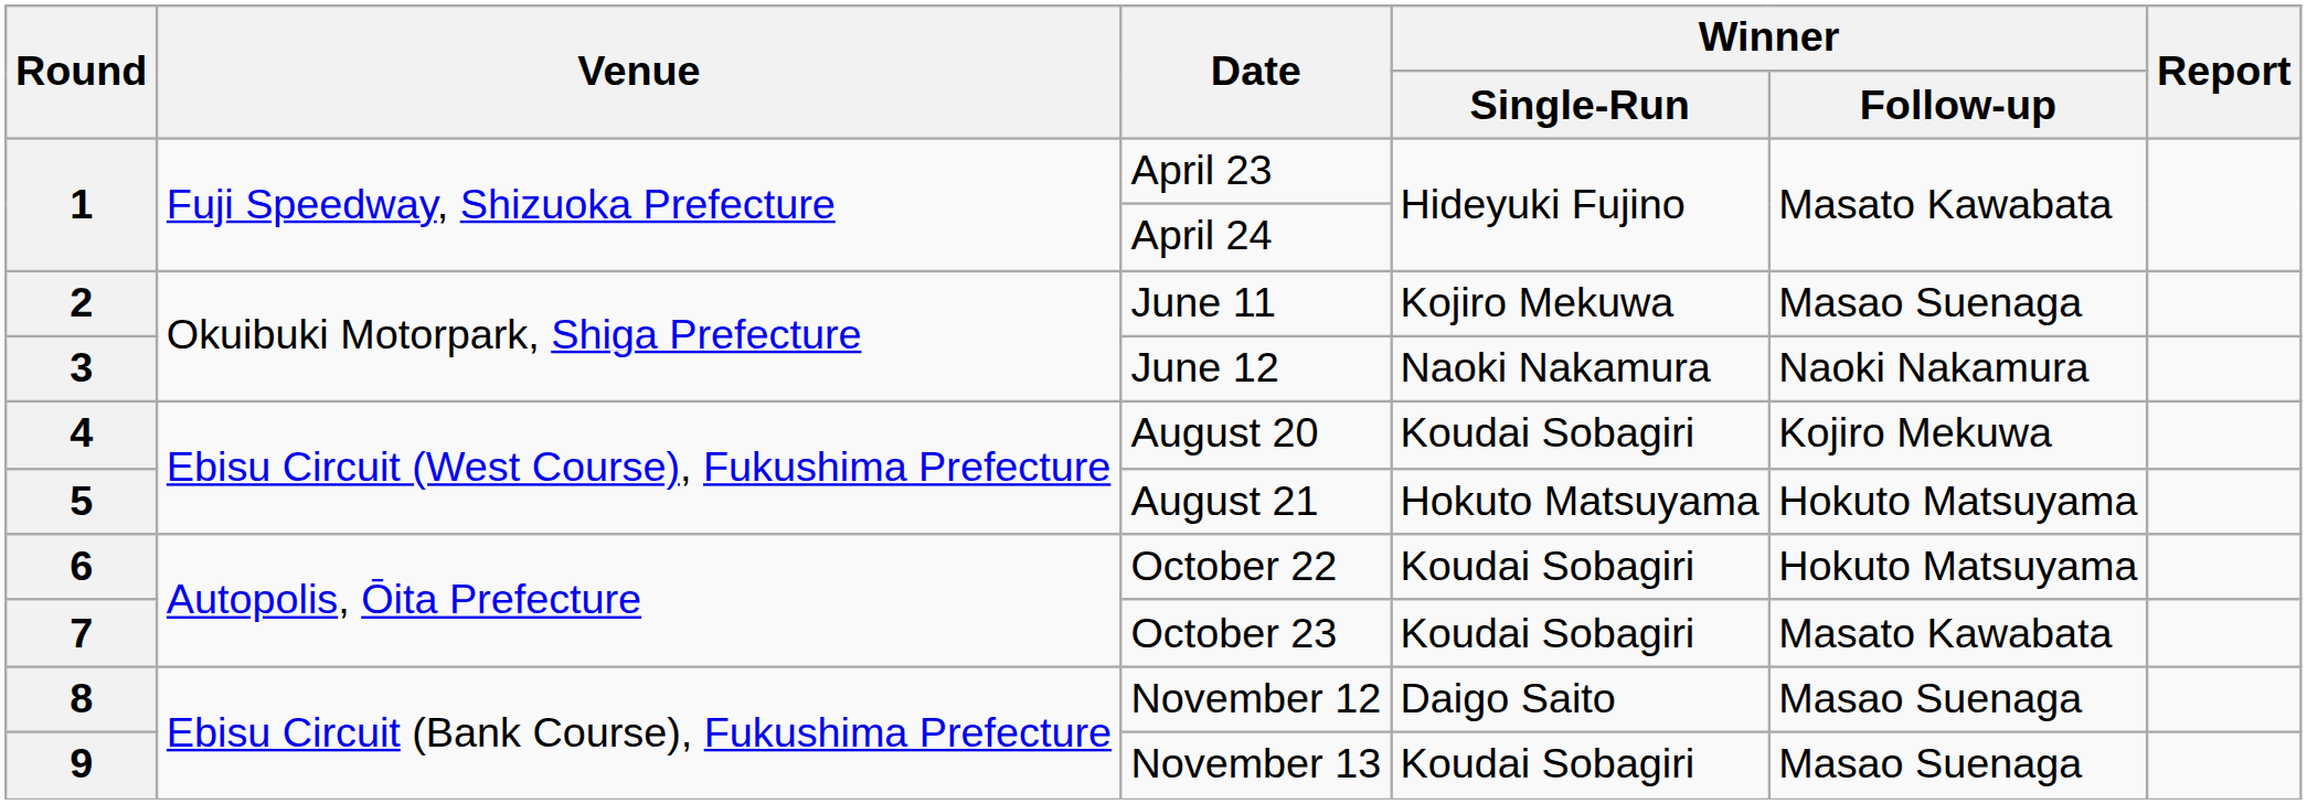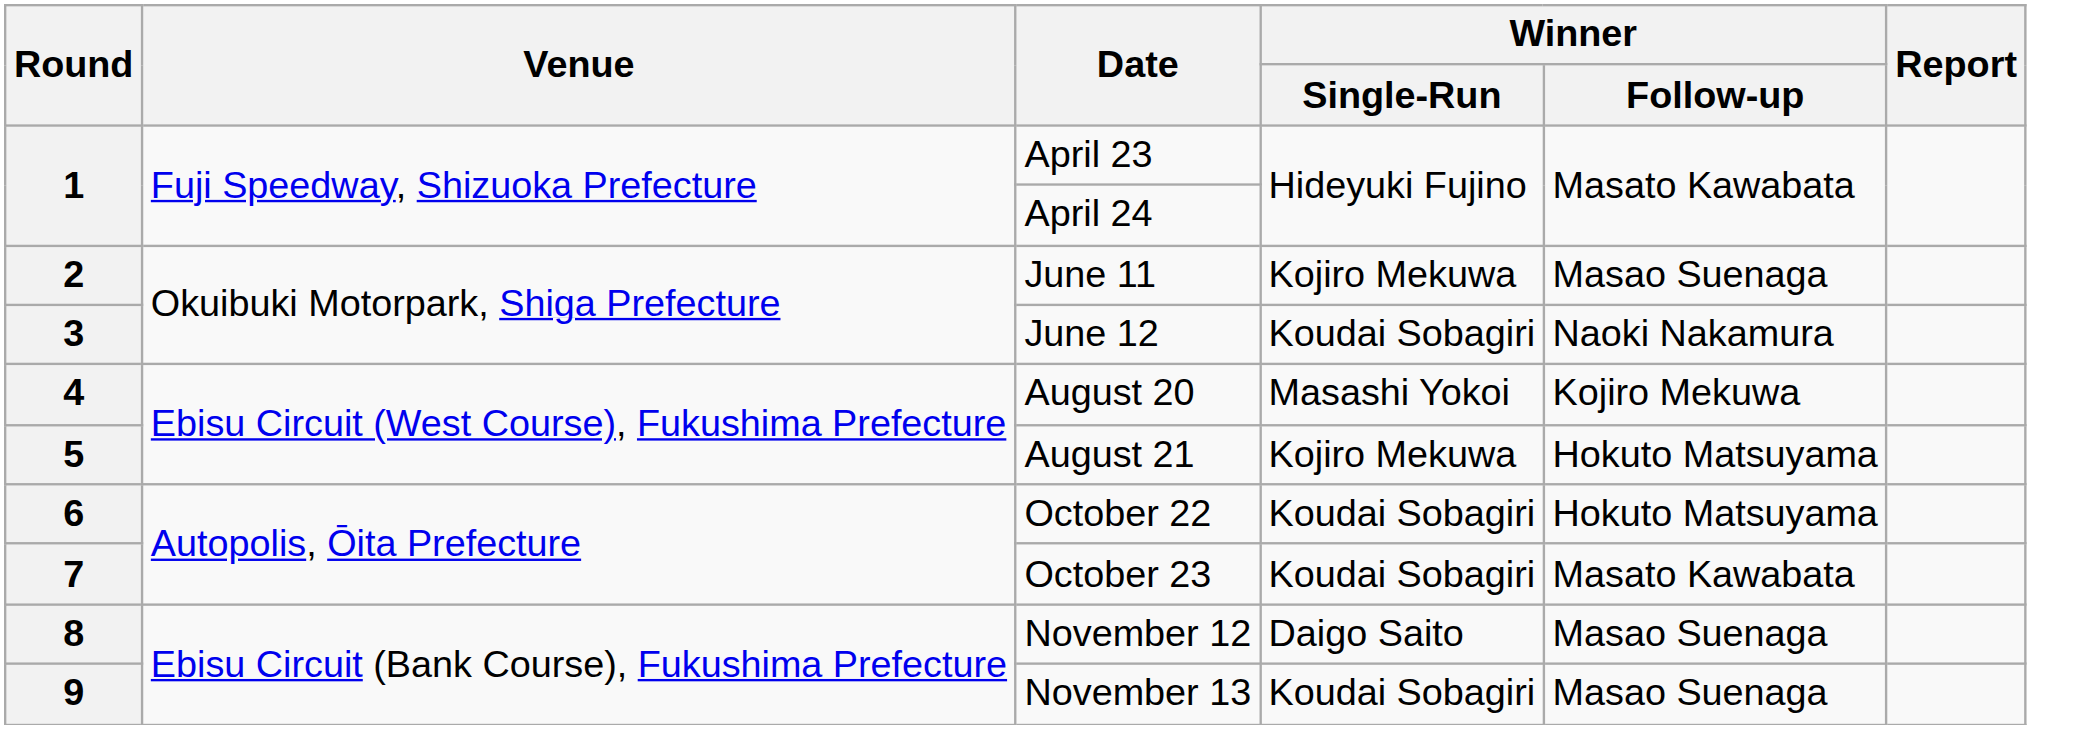 <table class="wikitable">
 <tr>
 <th rowspan="2">Round</th>
 <th rowspan="2">Venue</th>
 <th rowspan="2">Date</th>
 <th colspan="2">Winner</th>
 <th rowspan="2">Report</th>
 </tr>
 <tr>
 <th>Single-Run</th>
 <th>Follow-up</th>
 </tr>
 <tr>
 <th rowspan="2">1</th>
 <td rowspan="2"><a href='#'>Fuji Speedway</a>, <a href='#'>Shizuoka Prefecture</a></td>
 <td>April 23</td>
 <td rowspan="2">Hideyuki Fujino</td>
 <td rowspan="2">Masato Kawabata</td>
 <td rowspan="2"></td>
 </tr>
 <tr>
 <td>April 24</td>
 </tr>
 <tr>
 <th>2</th>
 <td rowspan="2">Okuibuki Motorpark, <a href='#'>Shiga Prefecture</a></td>
 <td>June 11</td>
 <td>Kojiro Mekuwa</td>
 <td>Masao Suenaga</td>
 <td></td>
 </tr>
 <tr>
 <th>3</th>
 <td>June 12</td>
-<td>Naoki Nakamura</td>
+<td>Koudai Sobagiri</td>
 <td>Naoki Nakamura</td>
 <td></td>
 </tr>
 <tr>
 <th>4</th>
 <td rowspan="2"><a href='#'>Ebisu Circuit (West Course)</a>, <a href='#'>Fukushima Prefecture</a></td>
 <td>August 20</td>
-<td>Koudai Sobagiri</td>
+<td>Masashi Yokoi</td>
 <td>Kojiro Mekuwa</td>
 <td></td>
 </tr>
 <tr>
 <th>5</th>
 <td>August 21</td>
-<td>Hokuto Matsuyama</td>
+<td>Kojiro Mekuwa</td>
 <td>Hokuto Matsuyama</td>
 <td></td>
 </tr>
 <tr>
 <th>6</th>
 <td rowspan="2"><a href='#'>Autopolis</a>, <a href='#'>Ōita Prefecture</a></td>
 <td>October 22</td>
 <td>Koudai Sobagiri</td>
 <td>Hokuto Matsuyama</td>
 <td></td>
 </tr>
 <tr>
 <th>7</th>
 <td>October 23</td>
 <td>Koudai Sobagiri</td>
 <td>Masato Kawabata</td>
 <td></td>
 </tr>
 <tr>
 <th>8</th>
 <td rowspan="2"><a href='#'>Ebisu Circuit</a> (Bank Course), <a href='#'>Fukushima Prefecture</a></td>
 <td>November 12</td>
 <td>Daigo Saito</td>
 <td>Masao Suenaga</td>
 <td></td>
 </tr>
 <tr>
 <th>9</th>
 <td>November 13</td>
 <td>Koudai Sobagiri</td>
 <td>Masao Suenaga</td>
 <td></td>
 </tr>
 </table>
